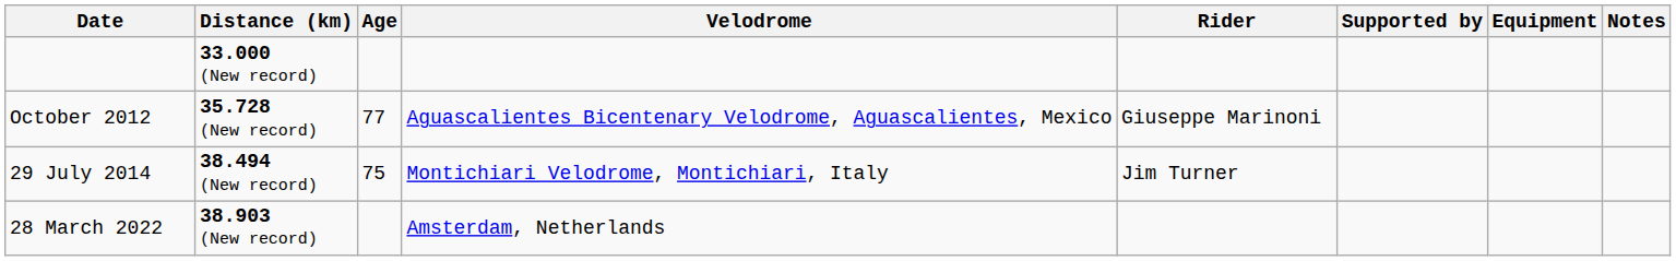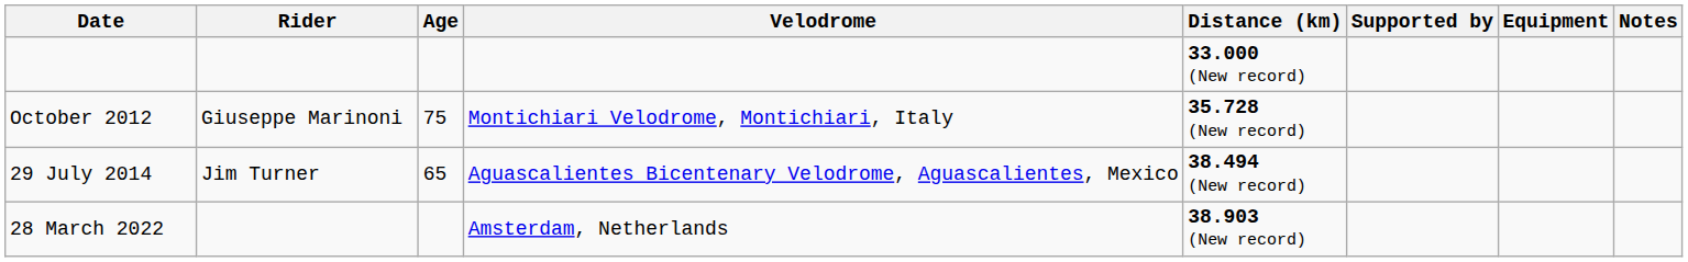 <table class="wikitable sortable mw-collapsible mw-collapsed" style="min-width:22em">
 <tr>
 <th width=120>Date</th>
-<th>Distance (km)</th>
+<th width=140>Rider</th>
 <th>Age</th>
 <th>Velodrome</th>
-<th width=140>Rider</th>
+<th>Distance (km)</th>
 <th>Supported by</th>
 <th>Equipment</th>
 <th>Notes</th>
 </tr>
 <tr>
 <td></td>
-<td><strong>33.000</strong><br><small>(New record)</small></td>
 <td></td>
 <td></td>
 <td></td>
+<td><strong>33.000</strong><br><small>(New record)</small></td>
 <td></td>
 <td></td>
 <td></td>
 </tr>
 <tr>
 <td>October 2012</td>
+<td> Giuseppe Marinoni</td>
+<td>75</td>
+<td><a href='#'>Montichiari Velodrome</a>, <a href='#'>Montichiari</a>, Italy</td>
 <td><strong>35.728</strong><br><small>(New record)</small></td>
-<td>77</td>
-<td><a href='#'>Aguascalientes Bicentenary Velodrome</a>, <a href='#'>Aguascalientes</a>, Mexico</td>
-<td> Giuseppe Marinoni</td>
 <td></td>
 <td></td>
 <td></td>
 </tr>
 <tr>
 <td>29 July 2014</td>
+<td> Jim Turner</td>
+<td>65</td>
+<td><a href='#'>Aguascalientes Bicentenary Velodrome</a>, <a href='#'>Aguascalientes</a>, Mexico</td>
 <td><strong>38.494</strong><br><small>(New record)</small></td>
-<td>75</td>
-<td><a href='#'>Montichiari Velodrome</a>, <a href='#'>Montichiari</a>, Italy</td>
-<td> Jim Turner</td>
 <td></td>
 <td></td>
 <td></td>
 </tr>
 <tr>
 <td>28 March 2022</td>
-<td><strong>38.903</strong><br><small>(New record)</small></td>
+<td></td>
 <td></td>
 <td><a href='#'>Amsterdam</a>, Netherlands</td>
-<td></td>
+<td><strong>38.903</strong><br><small>(New record)</small></td>
 <td></td>
 <td></td>
 <td></td>
 </tr>
 </table>
